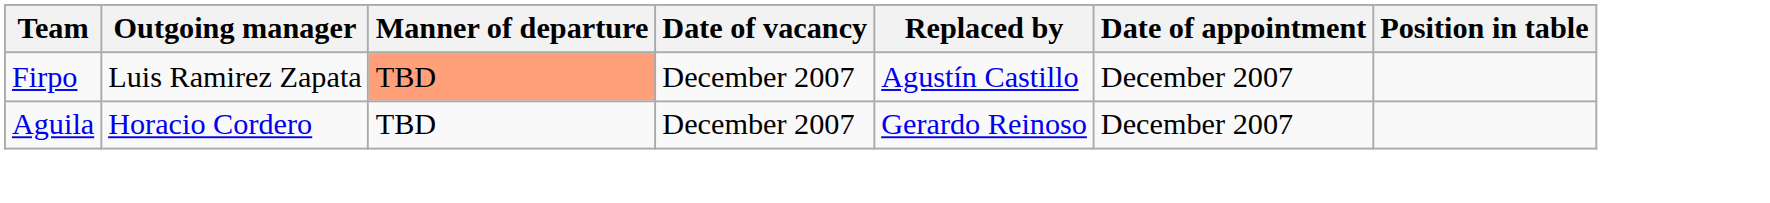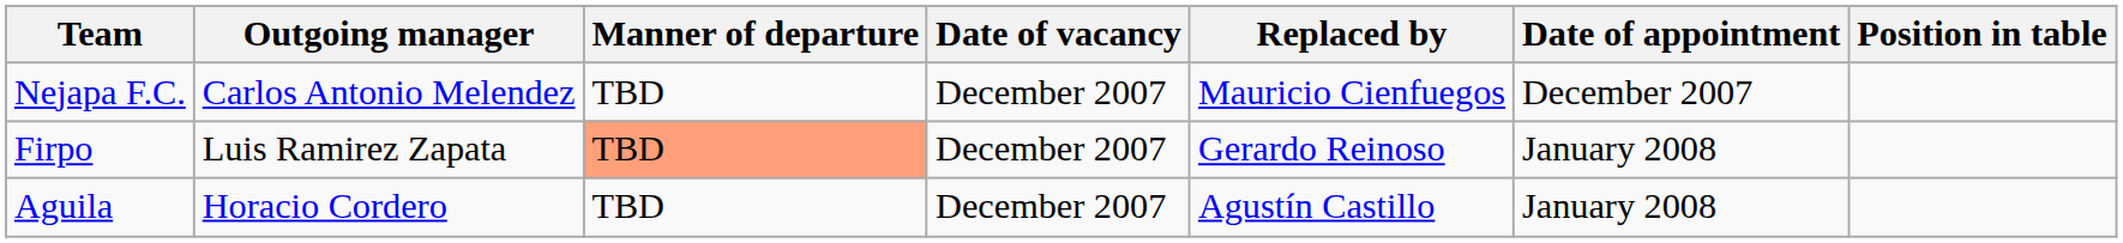 <table class="wikitable">
 <tr>
 <th>Team</th>
 <th>Outgoing manager</th>
 <th>Manner of departure</th>
 <th>Date of vacancy</th>
 <th>Replaced by</th>
 <th>Date of appointment</th>
 <th>Position in table</th>
 </tr>
 <tr>
+<td><a href='#'>Nejapa F.C.</a></td>
+<td> <a href='#'>Carlos Antonio Melendez</a></td>
+<td>TBD</td>
+<td>December 2007</td>
+<td> <a href='#'>Mauricio Cienfuegos</a></td>
+<td>December 2007</td>
+<td></td>
+</tr>
+<tr>
 <td><a href='#'>Firpo</a></td>
 <td> Luis Ramirez Zapata</td>
 <td style="background: lightsalmon;">TBD</td>
 <td>December 2007</td>
-<td> <a href='#'>Agustín Castillo</a></td>
-<td>December 2007</td>
+<td> <a href='#'>Gerardo Reinoso</a></td>
+<td>January 2008</td>
 <td></td>
 </tr>
 <tr>
 <td><a href='#'>Aguila</a></td>
 <td> <a href='#'>Horacio Cordero</a></td>
 <td>TBD</td>
 <td>December 2007</td>
-<td> <a href='#'>Gerardo Reinoso</a></td>
-<td>December 2007</td>
+<td> <a href='#'>Agustín Castillo</a></td>
+<td>January 2008</td>
 <td></td>
 </tr>
 </table>
